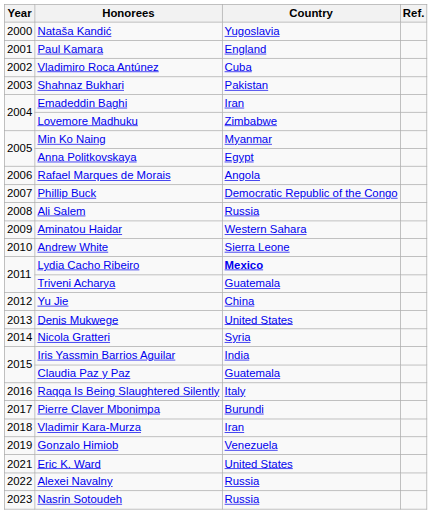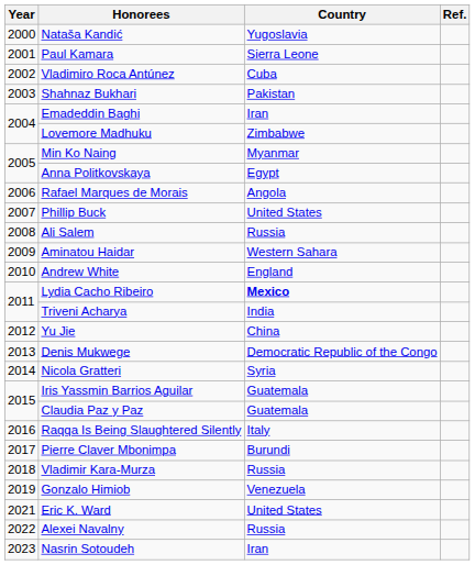 <table class="wikitable" |>
 <tr>
 <th>Year</th>
 <th>Honorees</th>
 <th>Country</th>
 <th>Ref.</th>
 </tr>
 <tr>
 <td>2000</td>
 <td><a href='#'>Nataša Kandić</a></td>
 <td><a href='#'>Yugoslavia</a></td>
 <td></td>
 </tr>
 <tr>
 <td>2001</td>
 <td><a href='#'>Paul Kamara</a></td>
-<td><a href='#'>England</a></td>
+<td><a href='#'>Sierra Leone</a></td>
 <td></td>
 </tr>
 <tr>
 <td>2002</td>
 <td><a href='#'>Vladimiro Roca Antúnez</a></td>
 <td><a href='#'>Cuba</a></td>
 <td></td>
 </tr>
 <tr>
 <td>2003</td>
 <td><a href='#'>Shahnaz Bukhari</a></td>
 <td><a href='#'>Pakistan</a></td>
 <td></td>
 </tr>
 <tr>
 <td rowspan="2">2004</td>
 <td><a href='#'>Emadeddin Baghi</a></td>
 <td><a href='#'>Iran</a></td>
 <td></td>
 </tr>
 <tr>
 <td><a href='#'>Lovemore Madhuku</a></td>
 <td><a href='#'>Zimbabwe</a></td>
 <td></td>
 </tr>
 <tr>
 <td rowspan="2">2005</td>
 <td><a href='#'>Min Ko Naing</a></td>
 <td><a href='#'>Myanmar</a></td>
 <td></td>
 </tr>
 <tr>
 <td><a href='#'>Anna Politkovskaya</a></td>
 <td><a href='#'>Egypt</a></td>
 <td></td>
 </tr>
 <tr>
 <td>2006</td>
 <td><a href='#'>Rafael Marques de Morais</a></td>
 <td><a href='#'>Angola</a></td>
 <td></td>
 </tr>
 <tr>
 <td>2007</td>
 <td><a href='#'>Phillip Buck</a></td>
-<td><a href='#'>Democratic Republic of the Congo</a></td>
+<td><a href='#'>United States</a></td>
 <td></td>
 </tr>
 <tr>
 <td>2008</td>
 <td><a href='#'>Ali Salem</a></td>
 <td><a href='#'>Russia</a></td>
 <td></td>
 </tr>
 <tr>
 <td>2009</td>
 <td><a href='#'>Aminatou Haidar</a></td>
 <td><a href='#'>Western Sahara</a></td>
 <td></td>
 </tr>
 <tr>
 <td>2010</td>
 <td><a href='#'>Andrew White</a></td>
-<td><a href='#'>Sierra Leone</a></td>
+<td><a href='#'>England</a></td>
 <td></td>
 </tr>
 <tr>
 <td rowspan="2">2011</td>
 <td><a href='#'>Lydia Cacho Ribeiro</a></td>
 <td><strong><a href='#'>Mexico</a></strong></td>
 <td></td>
 </tr>
 <tr>
 <td><a href='#'>Triveni Acharya</a></td>
-<td><a href='#'>Guatemala</a></td>
+<td><a href='#'>India</a></td>
 <td></td>
 </tr>
 <tr>
 <td>2012</td>
 <td><a href='#'>Yu Jie</a></td>
 <td><a href='#'>China</a></td>
 <td></td>
 </tr>
 <tr>
 <td>2013</td>
 <td><a href='#'>Denis Mukwege</a></td>
-<td><a href='#'>United States</a></td>
+<td><a href='#'>Democratic Republic of the Congo</a></td>
 <td></td>
 </tr>
 <tr>
 <td>2014</td>
 <td><a href='#'>Nicola Gratteri</a></td>
 <td><a href='#'>Syria</a></td>
 <td></td>
 </tr>
 <tr>
 <td rowspan="2">2015</td>
 <td><a href='#'>Iris Yassmin Barrios Aguilar</a></td>
-<td><a href='#'>India</a></td>
+<td><a href='#'>Guatemala</a></td>
 <td></td>
 </tr>
 <tr>
 <td><a href='#'>Claudia Paz y Paz</a></td>
 <td><a href='#'>Guatemala</a></td>
 <td></td>
 </tr>
 <tr>
 <td>2016</td>
 <td><a href='#'>Raqqa Is Being Slaughtered Silently</a></td>
 <td><a href='#'>Italy</a></td>
 <td></td>
 </tr>
 <tr>
 <td>2017</td>
 <td><a href='#'>Pierre Claver Mbonimpa</a></td>
 <td><a href='#'>Burundi</a></td>
 <td></td>
 </tr>
 <tr>
 <td>2018</td>
 <td><a href='#'>Vladimir Kara-Murza</a></td>
-<td><a href='#'>Iran</a></td>
+<td><a href='#'>Russia</a></td>
 <td></td>
 </tr>
 <tr>
 <td>2019</td>
 <td><a href='#'>Gonzalo Himiob</a></td>
 <td><a href='#'>Venezuela</a></td>
 <td></td>
 </tr>
 <tr>
 <td>2021</td>
 <td><a href='#'>Eric K. Ward</a></td>
 <td><a href='#'>United States</a></td>
 <td></td>
 </tr>
 <tr>
 <td>2022</td>
 <td><a href='#'>Alexei Navalny</a></td>
 <td><a href='#'>Russia</a></td>
 <td></td>
 </tr>
 <tr>
 <td>2023</td>
 <td><a href='#'>Nasrin Sotoudeh</a></td>
-<td><a href='#'>Russia</a></td>
+<td><a href='#'>Iran</a></td>
 <td></td>
 </tr>
 </table>
